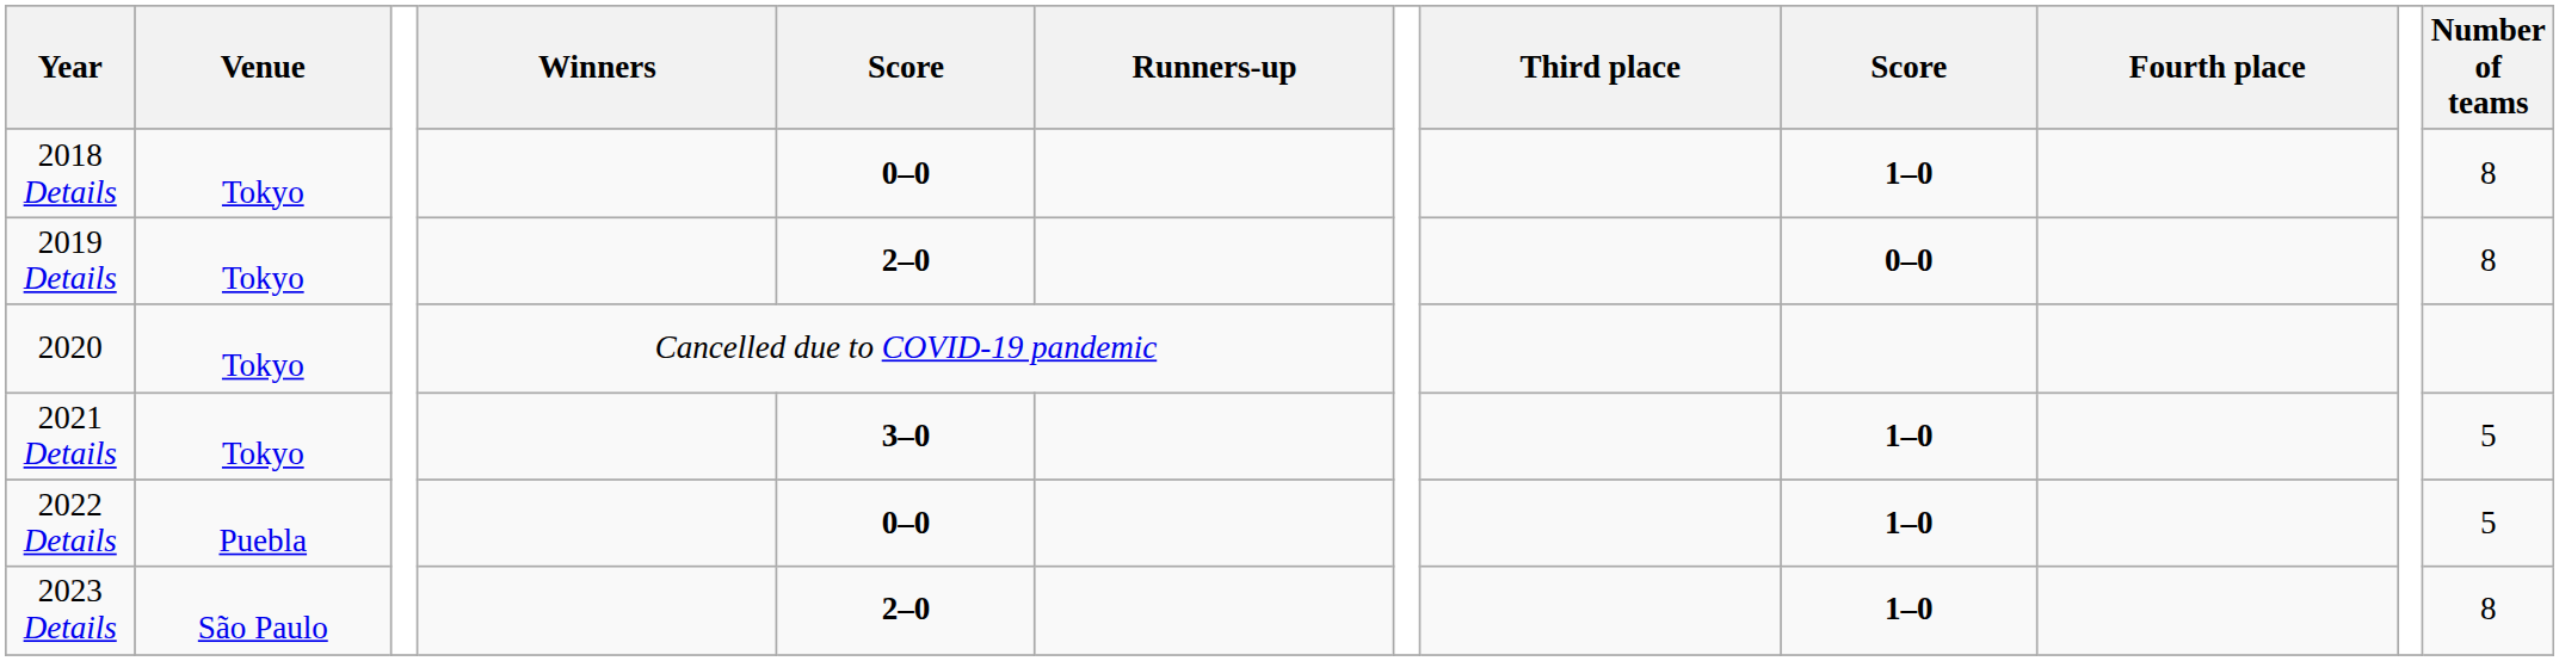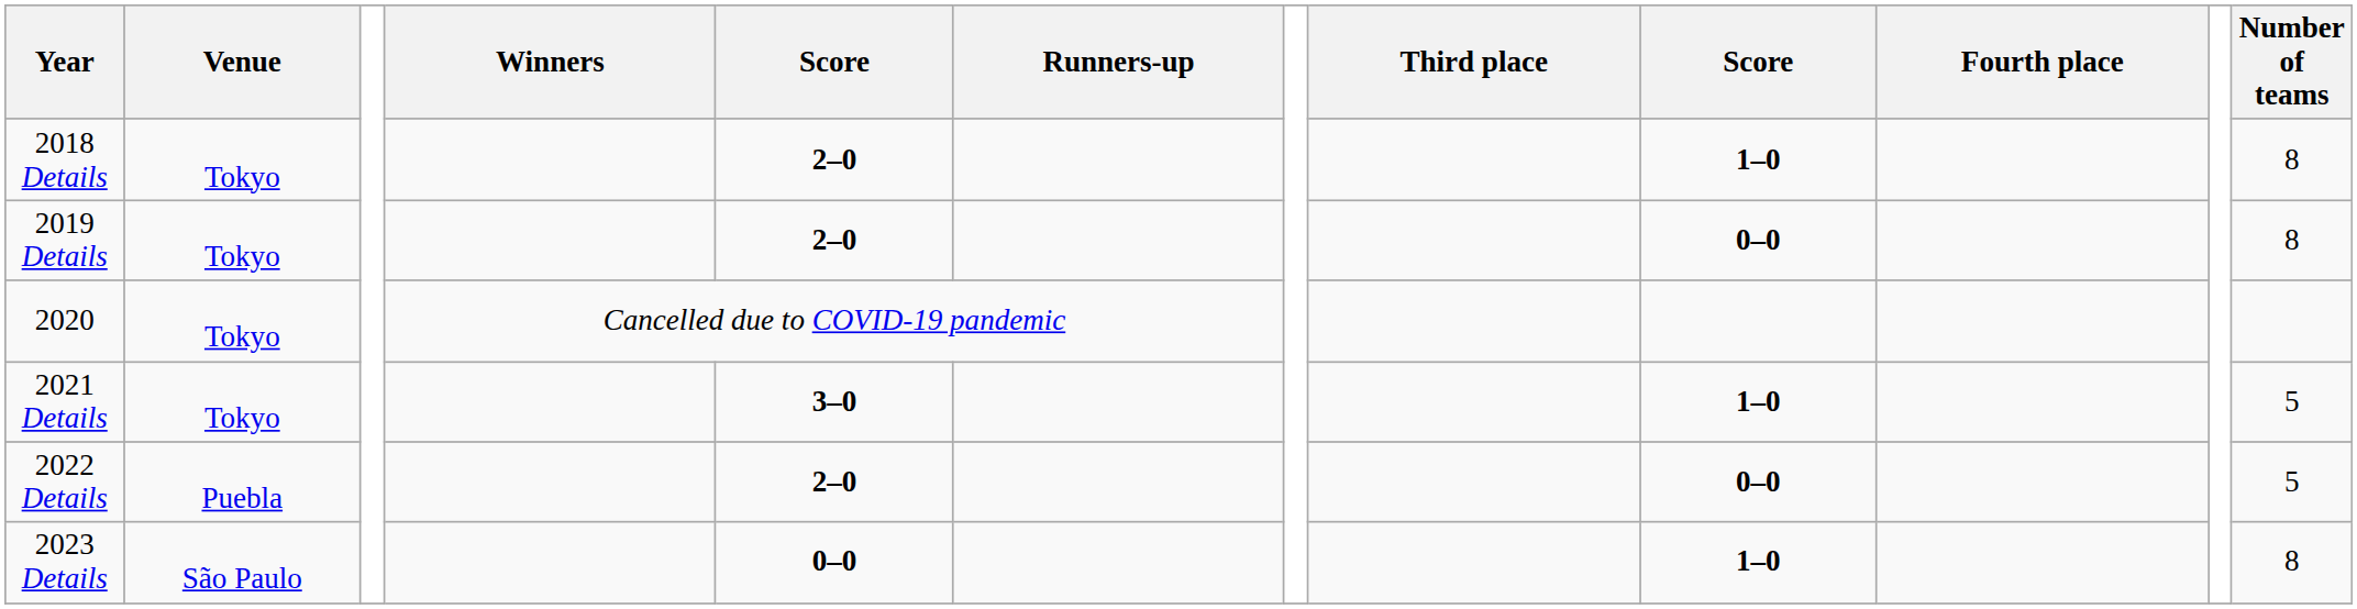 <table class="wikitable" style="text-align:center; width:100%">
 <tr>
 <th width=5%>Year</th>
 <th width=10%>Venue</th>
 <th rowspan="7" style="width:1%; background:#fff;"></th>
 <th width=14%>Winners</th>
 <th width=10%>Score</th>
 <th width=14%>Runners-up</th>
 <th rowspan="7" style="width:1%; background:#fff;"></th>
 <th width=14%>Third place</th>
 <th width=10%>Score</th>
 <th width=14%>Fourth place</th>
 <th rowspan="7" style="width:1%;background:#fff"></th>
 <th width=4%>Number of teams</th>
 </tr>
 <tr>
 <td>2018 <br> <em><a href='#'>Details</a></em></td>
 <td> <br> <a href='#'>Tokyo</a></td>
 <td></td>
-<td><strong>0–0</strong> <br> </td>
+<td><strong>2–0</strong></td>
 <td></td>
 <td></td>
 <td><strong>1–0</strong></td>
 <td></td>
 <td>8</td>
 </tr>
 <tr>
 <td>2019 <br> <em><a href='#'>Details</a></em></td>
 <td> <br> <a href='#'>Tokyo</a></td>
 <td></td>
 <td><strong>2–0</strong></td>
 <td></td>
 <td></td>
 <td><strong>0–0</strong><br> </td>
 <td></td>
 <td>8</td>
 </tr>
 <tr>
 <td>2020 <br></td>
 <td> <br> <a href='#'>Tokyo</a></td>
 <td colspan=3 align=center><em>Cancelled due to <a href='#'>COVID-19 pandemic</a></em></td>
 <td></td>
 <td></td>
 <td></td>
 <td></td>
 </tr>
 <tr>
 <td>2021 <br> <em><a href='#'>Details</a></em></td>
 <td> <br> <a href='#'>Tokyo</a></td>
 <td></td>
 <td><strong>3–0</strong></td>
 <td></td>
 <td></td>
 <td><strong>1–0</strong></td>
 <td></td>
 <td>5</td>
 </tr>
 <tr>
 <td>2022 <br> <em><a href='#'>Details</a></em></td>
 <td> <br> <a href='#'>Puebla</a></td>
 <td></td>
-<td><strong>0–0</strong> <br> </td>
+<td><strong>2–0</strong></td>
 <td></td>
 <td></td>
-<td><strong>1–0</strong></td>
+<td><strong>0–0</strong><br> </td>
 <td></td>
 <td>5</td>
 </tr>
 <tr>
 <td>2023 <br> <em><a href='#'>Details</a></em></td>
 <td> <br> <a href='#'>São Paulo</a></td>
 <td></td>
-<td><strong>2–0</strong></td>
+<td><strong>0–0</strong> <br> </td>
 <td></td>
 <td></td>
 <td><strong>1–0</strong></td>
 <td></td>
 <td>8</td>
 </tr>
 </table>
